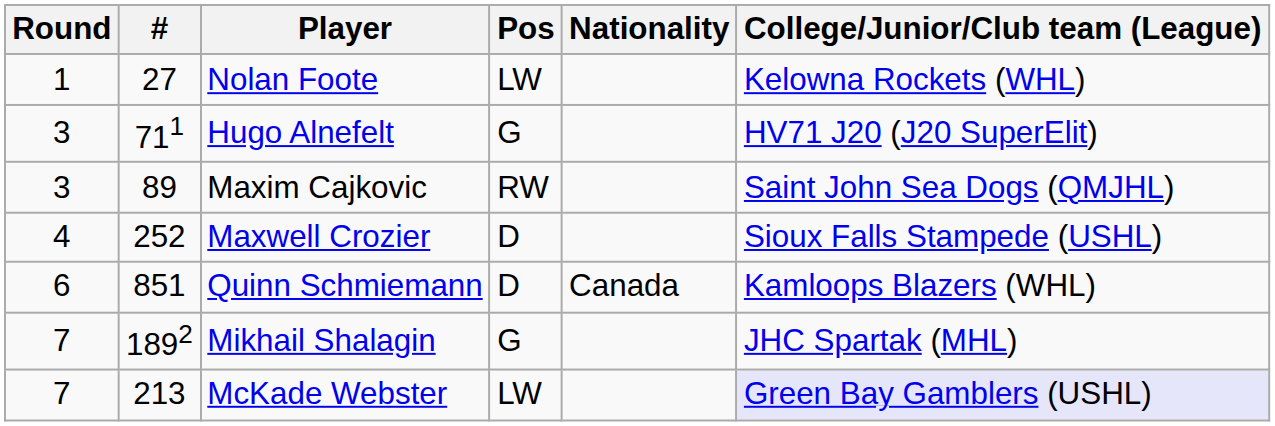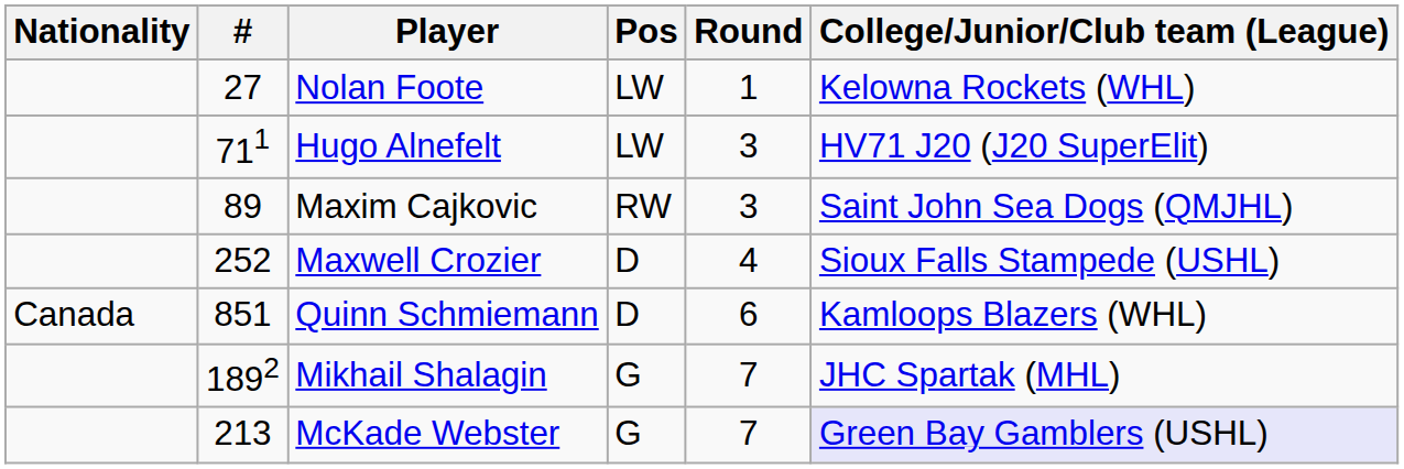 <table class="wikitable">
 <tr>
-<th>Round</th>
+<th>Nationality</th>
 <th>#</th>
 <th>Player</th>
 <th>Pos</th>
-<th>Nationality</th>
+<th>Round</th>
 <th>College/Junior/Club team (League)</th>
 </tr>
 <tr>
-<td style="text-align:center;">1</td>
+<td></td>
 <td style="text-align:center;">27</td>
 <td><a href='#'>Nolan Foote</a></td>
 <td>LW</td>
-<td></td>
+<td style="text-align:center;">1</td>
 <td><a href='#'>Kelowna Rockets</a> (<a href='#'>WHL</a>)</td>
 </tr>
 <tr>
-<td style="text-align:center;">3</td>
+<td></td>
 <td style="text-align:center;">71<sup>1</sup></td>
 <td><a href='#'>Hugo Alnefelt</a></td>
-<td>G</td>
-<td></td>
+<td>LW</td>
+<td style="text-align:center;">3</td>
 <td><a href='#'>HV71 J20</a> (<a href='#'>J20 SuperElit</a>)</td>
 </tr>
 <tr>
-<td style="text-align:center;">3</td>
+<td></td>
 <td style="text-align:center;">89</td>
 <td>Maxim Cajkovic</td>
 <td>RW</td>
-<td></td>
+<td style="text-align:center;">3</td>
 <td><a href='#'>Saint John Sea Dogs</a> (<a href='#'>QMJHL</a>)</td>
 </tr>
 <tr>
-<td style="text-align:center;">4</td>
+<td></td>
 <td style="text-align:center;">252</td>
 <td><a href='#'>Maxwell Crozier</a></td>
 <td>D</td>
-<td></td>
+<td style="text-align:center;">4</td>
 <td><a href='#'>Sioux Falls Stampede</a> (<a href='#'>USHL</a>)</td>
 </tr>
 <tr>
-<td style="text-align:center;">6</td>
+<td> Canada</td>
 <td style="text-align:center;">851</td>
 <td><a href='#'>Quinn Schmiemann</a></td>
 <td>D</td>
-<td> Canada</td>
+<td style="text-align:center;">6</td>
 <td><a href='#'>Kamloops Blazers</a> (WHL)</td>
 </tr>
 <tr>
-<td style="text-align:center;">7</td>
+<td></td>
 <td style="text-align:center;">189<sup>2</sup></td>
 <td><a href='#'>Mikhail Shalagin</a></td>
 <td>G</td>
-<td></td>
+<td style="text-align:center;">7</td>
 <td><a href='#'>JHC Spartak</a> (<a href='#'>MHL</a>)</td>
 </tr>
 <tr>
-<td style="text-align:center;">7</td>
+<td></td>
 <td style="text-align:center;">213</td>
 <td><a href='#'>McKade Webster</a></td>
-<td>LW</td>
-<td></td>
+<td>G</td>
+<td style="text-align:center;">7</td>
 <td style="background: lavender;"><a href='#'>Green Bay Gamblers</a> (USHL)</td>
 </tr>
 </table>
